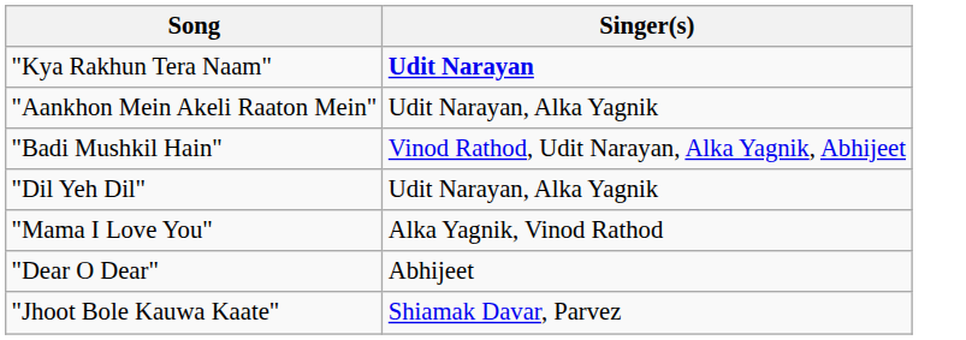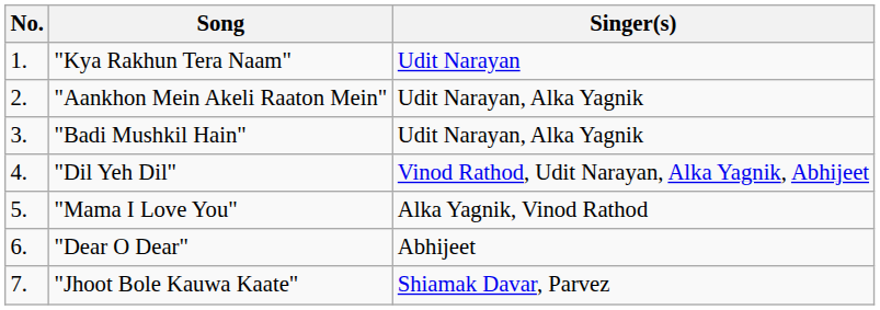 <table class="wikitable" style="font-size:95%;">
 <tr>
+<th>No.</th>
 <th>Song</th>
 <th>Singer(s)</th>
 </tr>
 <tr>
+<td>1.</td>
 <td>"Kya Rakhun Tera Naam"</td>
-<td><strong><a href='#'>Udit Narayan</a></strong></td>
+<td><a href='#'>Udit Narayan</a></td>
 </tr>
 <tr>
+<td>2.</td>
 <td>"Aankhon Mein Akeli Raaton Mein"</td>
 <td>Udit Narayan, Alka Yagnik</td>
 </tr>
 <tr>
+<td>3.</td>
 <td>"Badi Mushkil Hain"</td>
+<td>Udit Narayan, Alka Yagnik</td>
+</tr>
+<tr>
+<td>4.</td>
+<td>"Dil Yeh Dil"</td>
 <td><a href='#'>Vinod Rathod</a>, Udit Narayan, <a href='#'>Alka Yagnik</a>, <a href='#'>Abhijeet</a></td>
 </tr>
 <tr>
-<td>"Dil Yeh Dil"</td>
-<td>Udit Narayan, Alka Yagnik</td>
-</tr>
-<tr>
+<td>5.</td>
 <td>"Mama I Love You"</td>
 <td>Alka Yagnik, Vinod Rathod</td>
 </tr>
 <tr>
+<td>6.</td>
 <td>"Dear O Dear"</td>
 <td>Abhijeet</td>
 </tr>
 <tr>
+<td>7.</td>
 <td>"Jhoot Bole Kauwa Kaate"</td>
 <td><a href='#'>Shiamak Davar</a>, Parvez</td>
 </tr>
 </table>
